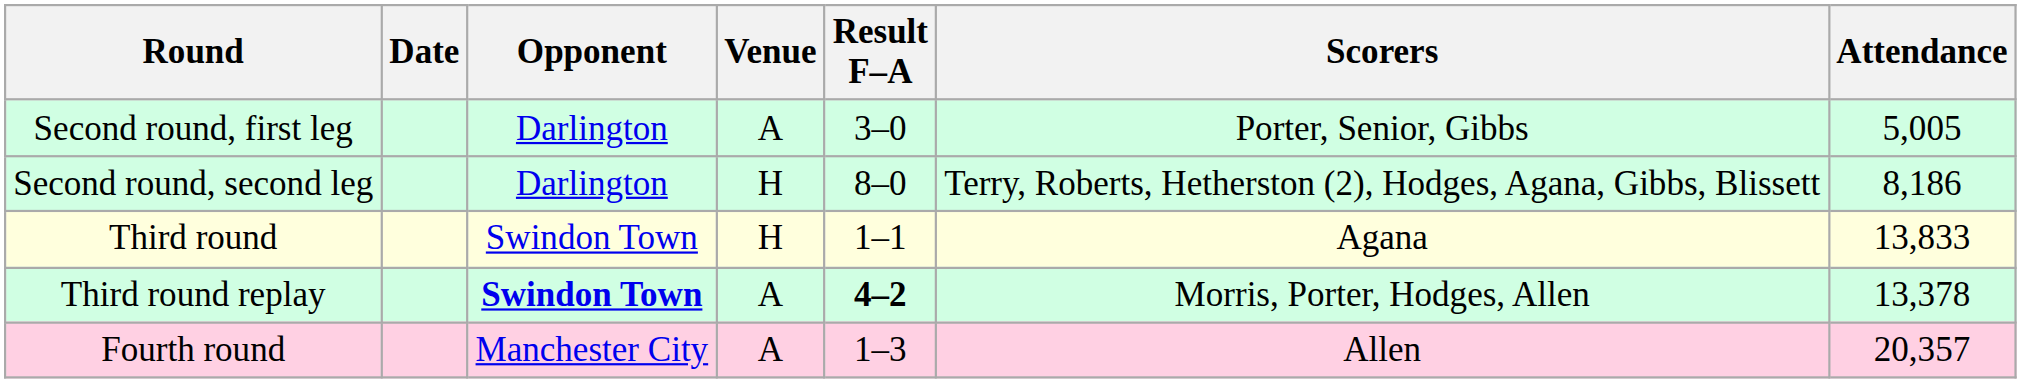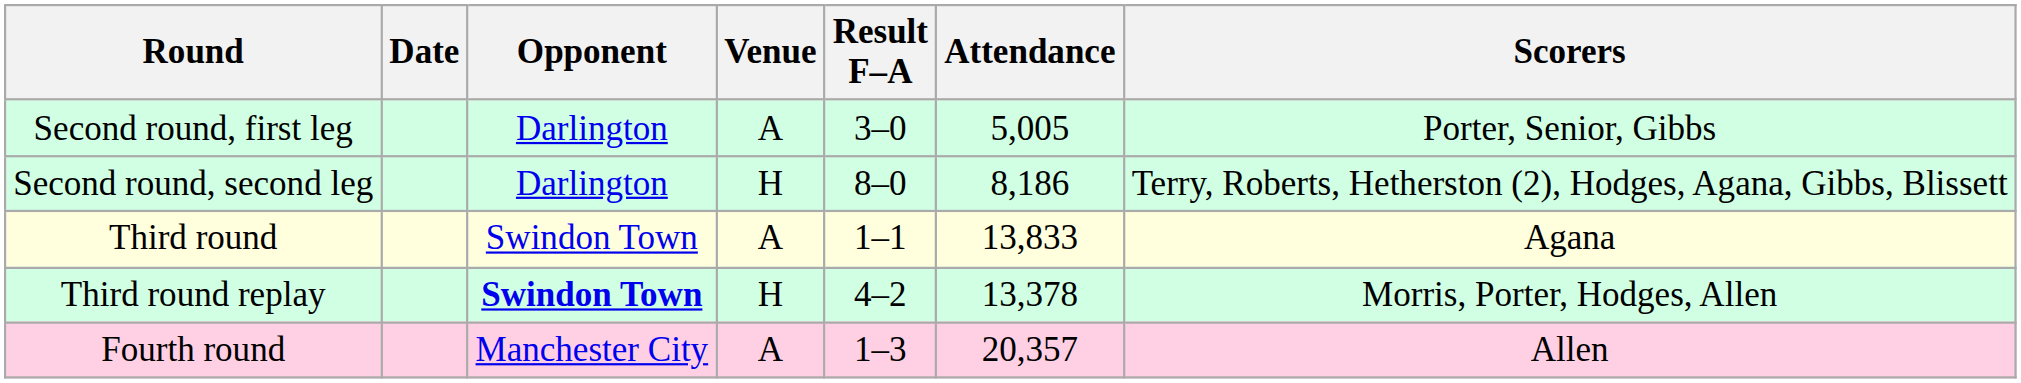 <table class="wikitable sortable" style="text-align:center;">
 <tr>
 <th>Round</th>
 <th>Date</th>
 <th>Opponent</th>
 <th>Venue</th>
 <th>Result<br>F–A</th>
+<th>Attendance</th>
 <th class=unsortable>Scorers</th>
-<th>Attendance</th>
 </tr>
 <tr bgcolor="#d0ffe3">
 <td>Second round, first leg</td>
 <td></td>
 <td><a href='#'>Darlington</a></td>
 <td>A</td>
 <td>3–0</td>
+<td>5,005</td>
 <td>Porter, Senior, Gibbs</td>
-<td>5,005</td>
 </tr>
 <tr bgcolor="#d0ffe3">
 <td>Second round, second leg</td>
 <td></td>
 <td><a href='#'>Darlington</a></td>
 <td>H</td>
 <td>8–0</td>
+<td>8,186</td>
 <td>Terry, Roberts, Hetherston (2), Hodges, Agana, Gibbs, Blissett</td>
-<td>8,186</td>
 </tr>
 <tr bgcolor="#ffffdd">
 <td>Third round</td>
 <td></td>
 <td><a href='#'>Swindon Town</a></td>
-<td>H</td>
+<td>A</td>
 <td>1–1</td>
+<td>13,833</td>
 <td>Agana</td>
-<td>13,833</td>
 </tr>
 <tr bgcolor="#d0ffe3">
 <td>Third round replay</td>
 <td></td>
 <td><strong><a href='#'>Swindon Town</a></strong></td>
-<td>A</td>
-<td><strong>4–2</strong></td>
+<td>H</td>
+<td>4–2</td>
+<td>13,378</td>
 <td>Morris, Porter, Hodges, Allen</td>
-<td>13,378</td>
 </tr>
 <tr bgcolor="#ffd0e3">
 <td>Fourth round</td>
 <td></td>
 <td><a href='#'>Manchester City</a></td>
 <td>A</td>
 <td>1–3</td>
+<td>20,357</td>
 <td>Allen</td>
-<td>20,357</td>
 </tr>
 </table>
